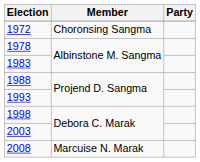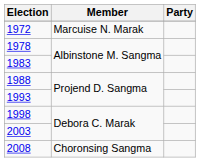 <table class="wikitable sortable">
 <tr>
 <th>Election</th>
 <th>Member</th>
 <th colspan=2>Party</th>
 </tr>
 <tr>
 </tr>
 <tr>
 </tr>
 <tr>
 </tr>
 <tr>
 </tr>
 <tr>
 <td><a href='#'>1972</a></td>
-<td>Choronsing Sangma</td>
+<td>Marcuise N. Marak</td>
 <td></td>
 </tr>
 <tr>
 <td><a href='#'>1978</a></td>
 <td rowspan=2>Albinstone M. Sangma</td>
 <td></td>
 </tr>
 <tr>
 <td><a href='#'>1983</a></td>
 </tr>
 <tr>
 <td><a href='#'>1988</a></td>
 <td rowspan=2>Projend D. Sangma</td>
 <td></td>
 </tr>
 <tr>
 <td><a href='#'>1993</a></td>
 <td></td>
 </tr>
 <tr>
 <td><a href='#'>1998</a></td>
 <td rowspan=2>Debora C. Marak</td>
 <td></td>
 </tr>
 <tr>
 <td><a href='#'>2003</a></td>
 </tr>
 <tr>
 <td><a href='#'>2008</a></td>
-<td>Marcuise N. Marak</td>
+<td>Choronsing Sangma</td>
 <td></td>
 </tr>
 </table>
